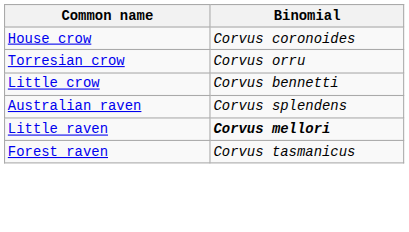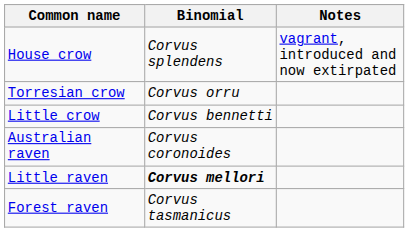 <table style="width:60%;" class="wikitable">
 <tr>
 <th width=35%>Common name</th>
 <th width=33%>Binomial</th>
+<th width=32%>Notes</th>
 </tr>
 <tr>
 <td><a href='#'>House crow</a></td>
-<td><em>Corvus coronoides</em></td>
+<td><em>Corvus splendens</em></td>
+<td><a href='#'>vagrant</a>, introduced and now extirpated</td>
 </tr>
 <tr>
 <td><a href='#'>Torresian crow</a></td>
 <td><em>Corvus orru</em></td>
+<td></td>
 </tr>
 <tr>
 <td><a href='#'>Little crow</a></td>
 <td><em>Corvus bennetti</em></td>
+<td></td>
 </tr>
 <tr>
 <td><a href='#'>Australian raven</a></td>
-<td><em>Corvus splendens</em></td>
+<td><em>Corvus coronoides</em></td>
+<td></td>
 </tr>
 <tr>
 <td><a href='#'>Little raven</a></td>
 <td><strong><em>Corvus mellori</em></strong></td>
+<td></td>
 </tr>
 <tr>
 <td><a href='#'>Forest raven</a></td>
 <td><em>Corvus tasmanicus</em></td>
+<td></td>
 </tr>
 </table>
